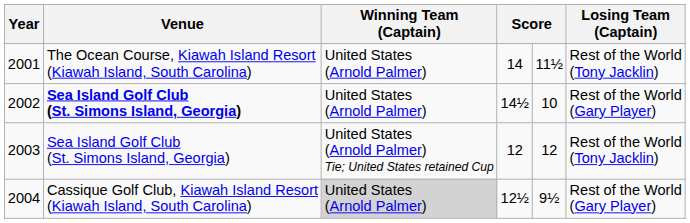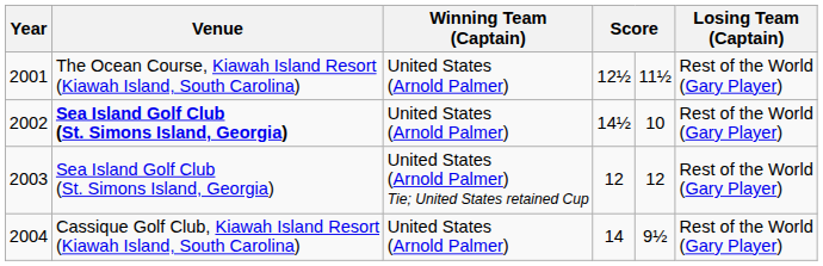 <table class="wikitable">
 <tr>
 <th>Year</th>
 <th>Venue</th>
 <th>Winning Team <br> (Captain)</th>
 <th colspan="2">Score</th>
 <th>Losing Team <br> (Captain)</th>
 </tr>
 <tr>
 <td align="center">2001</td>
 <td>The Ocean Course, <a href='#'>Kiawah Island Resort</a><br>(<a href='#'>Kiawah Island, South Carolina</a>)</td>
 <td>United States <br> (<a href='#'>Arnold Palmer</a>)</td>
-<td align="center">14</td>
+<td align="center">12½</td>
 <td align="center">11½</td>
-<td>Rest of the World <br> (<a href='#'>Tony Jacklin</a>)</td>
+<td>Rest of the World <br> (<a href='#'>Gary Player</a>)</td>
 </tr>
 <tr>
 <td align="center">2002</td>
 <td><strong><a href='#'>Sea Island Golf Club</a><br>(<a href='#'>St. Simons Island, Georgia</a>)</strong></td>
 <td>United States <br> (<a href='#'>Arnold Palmer</a>)</td>
 <td align="center">14½</td>
 <td align="center">10</td>
 <td>Rest of the World <br> (<a href='#'>Gary Player</a>)</td>
 </tr>
 <tr>
 <td align="center">2003</td>
 <td><a href='#'>Sea Island Golf Club</a><br>(<a href='#'>St. Simons Island, Georgia</a>)</td>
 <td>United States <br> (<a href='#'>Arnold Palmer</a>)<br><small><em>Tie; United States retained Cup</em></small></td>
 <td align="center">12</td>
 <td align="center">12</td>
-<td>Rest of the World <br> (<a href='#'>Tony Jacklin</a>)</td>
+<td>Rest of the World <br> (<a href='#'>Gary Player</a>)</td>
 </tr>
 <tr>
 <td align="center">2004</td>
 <td>Cassique Golf Club, <a href='#'>Kiawah Island Resort</a><br>(<a href='#'>Kiawah Island, South Carolina</a>)</td>
-<td style="background: lightgrey;">United States <br> (<a href='#'>Arnold Palmer</a>)</td>
-<td align="center">12½</td>
+<td>United States <br> (<a href='#'>Arnold Palmer</a>)</td>
+<td align="center">14</td>
 <td align="center">9½</td>
 <td>Rest of the World <br> (<a href='#'>Gary Player</a>)</td>
 </tr>
 </table>
